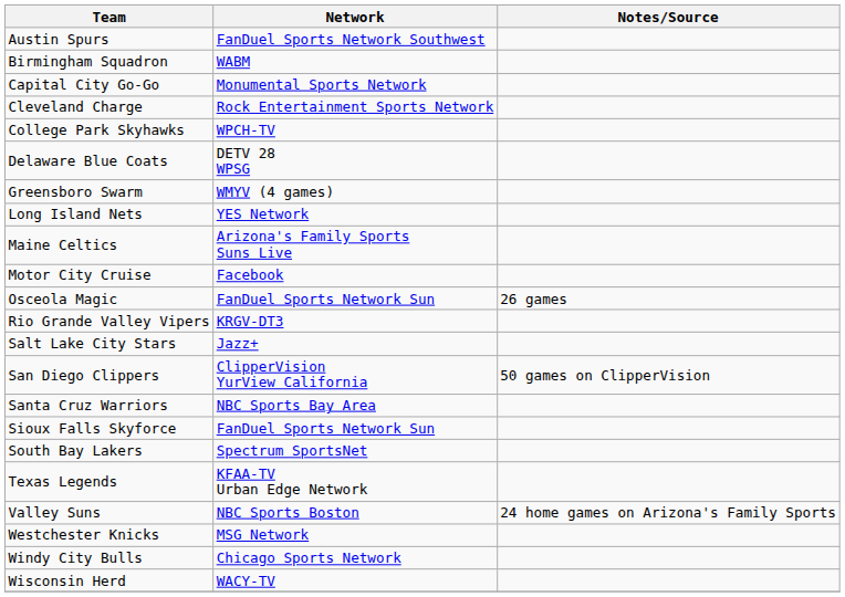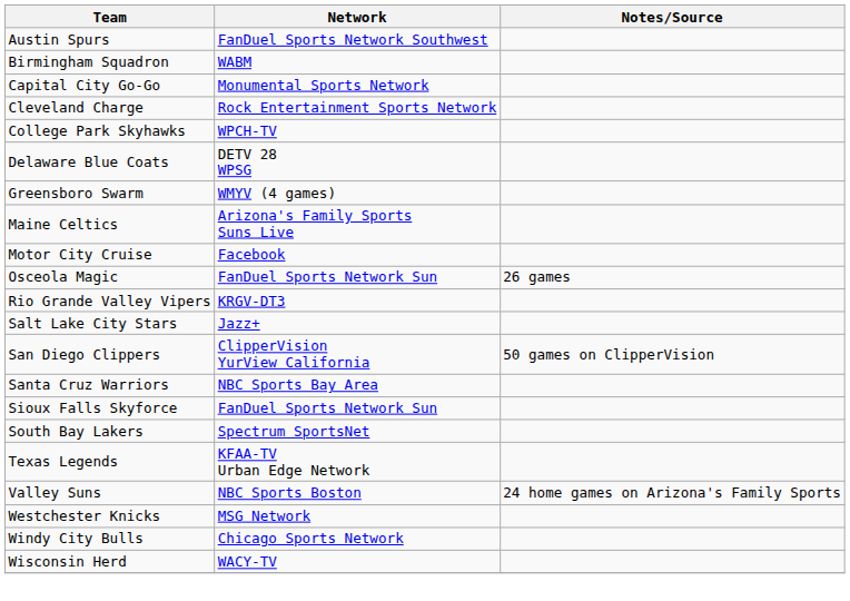 <table class="wikitable sortable">
 <tr>
 <th>Team</th>
 <th>Network</th>
 <th>Notes/Source</th>
 </tr>
 <tr>
 <td>Austin Spurs</td>
 <td><a href='#'>FanDuel Sports Network Southwest</a></td>
 <td></td>
 </tr>
 <tr>
 <td>Birmingham Squadron</td>
 <td><a href='#'>WABM</a></td>
 <td></td>
 </tr>
 <tr>
 <td>Capital City Go-Go</td>
 <td><a href='#'>Monumental Sports Network</a></td>
 <td></td>
 </tr>
 <tr>
 <td>Cleveland Charge</td>
 <td><a href='#'>Rock Entertainment Sports Network</a></td>
 <td></td>
 </tr>
 <tr>
 <td>College Park Skyhawks</td>
 <td><a href='#'>WPCH-TV</a></td>
 <td></td>
 </tr>
 <tr>
 <td>Delaware Blue Coats</td>
 <td>DETV 28<br><a href='#'>WPSG</a></td>
 <td></td>
 </tr>
 <tr>
 <td>Greensboro Swarm</td>
 <td><a href='#'>WMYV</a> (4 games)</td>
-<td></td>
-</tr>
-<tr>
-<td>Long Island Nets</td>
-<td><a href='#'>YES Network</a></td>
 <td></td>
 </tr>
 <tr>
 <td>Maine Celtics</td>
 <td><a href='#'>Arizona's Family Sports</a><br><a href='#'>Suns Live</a></td>
 <td></td>
 </tr>
 <tr>
 <td>Motor City Cruise</td>
 <td><a href='#'>Facebook</a></td>
 <td></td>
 </tr>
 <tr>
 <td>Osceola Magic</td>
 <td><a href='#'>FanDuel Sports Network Sun</a></td>
 <td>26 games</td>
 </tr>
 <tr>
 <td>Rio Grande Valley Vipers</td>
 <td><a href='#'>KRGV-DT3</a></td>
 <td></td>
 </tr>
 <tr>
 <td>Salt Lake City Stars</td>
 <td><a href='#'>Jazz+</a></td>
 <td></td>
 </tr>
 <tr>
 <td>San Diego Clippers</td>
 <td><a href='#'>ClipperVision</a><br><a href='#'>YurView California</a></td>
 <td>50 games on ClipperVision</td>
 </tr>
 <tr>
 <td>Santa Cruz Warriors</td>
 <td><a href='#'>NBC Sports Bay Area</a></td>
 <td></td>
 </tr>
 <tr>
 <td>Sioux Falls Skyforce</td>
 <td><a href='#'>FanDuel Sports Network Sun</a></td>
 <td></td>
 </tr>
 <tr>
 <td>South Bay Lakers</td>
 <td><a href='#'>Spectrum SportsNet</a></td>
 <td></td>
 </tr>
 <tr>
 <td>Texas Legends</td>
 <td><a href='#'>KFAA-TV</a><br>Urban Edge Network</td>
 <td></td>
 </tr>
 <tr>
 <td>Valley Suns</td>
 <td><a href='#'>NBC Sports Boston</a></td>
 <td>24 home games on Arizona's Family Sports</td>
 </tr>
 <tr>
 <td>Westchester Knicks</td>
 <td><a href='#'>MSG Network</a></td>
 <td></td>
 </tr>
 <tr>
 <td>Windy City Bulls</td>
 <td><a href='#'>Chicago Sports Network</a></td>
 <td></td>
 </tr>
 <tr>
 <td>Wisconsin Herd</td>
 <td><a href='#'>WACY-TV</a></td>
 <td></td>
 </tr>
 <tr>
 </tr>
 </table>
